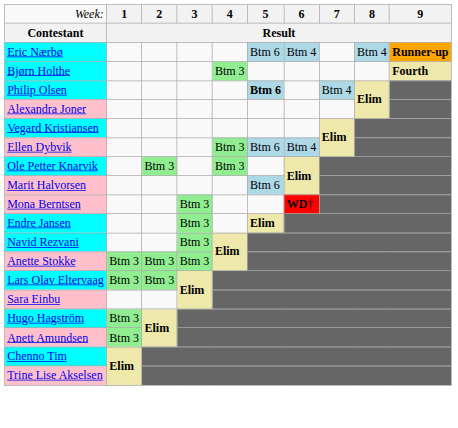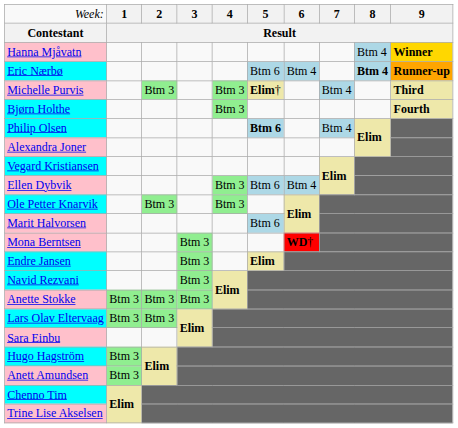 <table class="wikitable">
 <tr>
 <td align="right"><em>Week:</em></td>
 <th>1</th>
 <th>2</th>
 <th>3</th>
 <th>4</th>
 <th>5</th>
 <th>6</th>
 <th>7</th>
 <th>8</th>
 <th>9</th>
 </tr>
 <tr>
 <th>Contestant</th>
 <th colspan="9" align="center">Result</th>
 </tr>
 <tr>
+<td bgcolor="pink"><a href='#'>Hanna Mjåvatn</a></td>
+<td></td>
+<td></td>
+<td></td>
+<td></td>
+<td></td>
+<td></td>
+<td></td>
+<td bgcolor="lightblue">Btm 4</td>
+<td bgcolor="gold"><strong>Winner</strong></td>
+</tr>
+<tr>
 <td bgcolor="cyan"><a href='#'>Eric Nærbø</a></td>
 <td></td>
 <td></td>
 <td></td>
 <td></td>
 <td bgcolor="lightblue">Btm 6</td>
 <td bgcolor="lightblue">Btm 4</td>
 <td></td>
+<td bgcolor="lightblue"><strong>Btm 4</strong></td>
+<td bgcolor="orange"><strong>Runner-up</strong></td>
+</tr>
+<tr>
+<td bgcolor="pink"><a href='#'>Michelle Purvis</a></td>
+<td></td>
+<td bgcolor="lightgreen">Btm 3</td>
+<td></td>
+<td bgcolor="lightgreen">Btm 3</td>
+<td bgcolor="palegoldenrod"><strong>Elim</strong>†</td>
+<td></td>
 <td bgcolor="lightblue">Btm 4</td>
-<td bgcolor="orange"><strong>Runner-up</strong></td>
+<td></td>
+<td bgcolor="palegoldenrod"><strong>Third</strong></td>
 </tr>
 <tr>
 <td bgcolor="cyan"><a href='#'>Bjørn Holthe</a></td>
 <td></td>
 <td></td>
 <td></td>
 <td bgcolor="lightgreen">Btm 3</td>
 <td></td>
 <td></td>
 <td></td>
 <td></td>
 <td bgcolor="palegoldenrod"><strong>Fourth</strong></td>
 </tr>
 <tr>
 <td bgcolor="cyan"><a href='#'>Philip Olsen</a></td>
 <td></td>
 <td></td>
 <td></td>
 <td></td>
 <td bgcolor="lightblue"><strong>Btm 6</strong></td>
 <td></td>
 <td bgcolor="lightblue">Btm 4</td>
 <td rowspan="2" bgcolor="palegoldenrod"><strong>Elim</strong></td>
 <td bgcolor="666666"></td>
 </tr>
 <tr>
 <td bgcolor="pink"><a href='#'>Alexandra Joner</a></td>
 <td></td>
 <td></td>
 <td></td>
 <td></td>
 <td></td>
 <td></td>
 <td></td>
 <td bgcolor="666666"></td>
 </tr>
 <tr>
 <td bgcolor="cyan"><a href='#'>Vegard Kristiansen</a></td>
 <td></td>
 <td></td>
 <td></td>
 <td></td>
 <td></td>
 <td></td>
 <td rowspan="2" bgcolor="palegoldenrod"><strong>Elim</strong></td>
 <td colspan="2" bgcolor="666666"></td>
 </tr>
 <tr>
 <td bgcolor="pink"><a href='#'>Ellen Dybvik</a></td>
 <td></td>
 <td></td>
 <td></td>
 <td bgcolor="lightgreen">Btm 3</td>
 <td bgcolor="lightblue">Btm 6</td>
 <td bgcolor="lightblue">Btm 4</td>
 <td colspan="2" bgcolor="666666"></td>
 </tr>
 <tr>
 <td bgcolor="cyan"><a href='#'>Ole Petter Knarvik</a></td>
 <td></td>
 <td bgcolor="lightgreen">Btm 3</td>
 <td></td>
 <td bgcolor="lightgreen">Btm 3</td>
 <td></td>
 <td rowspan="2" bgcolor="palegoldenrod"><strong>Elim</strong></td>
 <td colspan="3" bgcolor="666666"></td>
 </tr>
 <tr>
 <td bgcolor="pink"><a href='#'>Marit Halvorsen</a></td>
 <td></td>
 <td></td>
 <td></td>
 <td></td>
 <td bgcolor="lightblue">Btm 6</td>
 <td colspan="3" bgcolor="666666"></td>
 </tr>
 <tr>
 <td bgcolor="pink"><a href='#'>Mona Berntsen</a></td>
 <td></td>
 <td></td>
 <td bgcolor="lightgreen">Btm 3</td>
 <td></td>
 <td></td>
 <td bgcolor="red"><strong>WD</strong>†</td>
 <td colspan="3" bgcolor="666666"></td>
 </tr>
 <tr>
 <td bgcolor="cyan"><a href='#'>Endre Jansen</a></td>
 <td></td>
 <td></td>
 <td bgcolor="lightgreen">Btm 3</td>
 <td></td>
 <td bgcolor="palegoldenrod"><strong>Elim</strong></td>
 <td colspan="4" bgcolor="666666"></td>
 </tr>
 <tr>
 <td bgcolor="cyan"><a href='#'>Navid Rezvani</a></td>
 <td></td>
 <td></td>
 <td bgcolor="lightgreen">Btm 3</td>
 <td rowspan="2" bgcolor="palegoldenrod"><strong>Elim</strong></td>
 <td colspan="5" bgcolor="666666"></td>
 </tr>
 <tr>
 <td bgcolor="pink"><a href='#'>Anette Stokke</a></td>
 <td bgcolor="lightgreen">Btm 3</td>
 <td bgcolor="lightgreen">Btm 3</td>
 <td bgcolor="lightgreen">Btm 3</td>
 <td colspan="5" bgcolor="666666"></td>
 </tr>
 <tr>
 <td bgcolor="cyan"><a href='#'>Lars Olav Eltervaag</a></td>
 <td bgcolor="lightgreen">Btm 3</td>
 <td bgcolor="lightgreen">Btm 3</td>
 <td rowspan="2" bgcolor="palegoldenrod"><strong>Elim</strong></td>
 <td colspan="6" bgcolor="666666"></td>
 </tr>
 <tr>
 <td bgcolor="pink"><a href='#'>Sara Einbu</a></td>
 <td></td>
 <td></td>
 <td colspan="6" bgcolor="666666"></td>
 </tr>
 <tr>
 <td bgcolor="cyan"><a href='#'>Hugo Hagström</a></td>
 <td bgcolor="lightgreen">Btm 3</td>
 <td rowspan="2" bgcolor="palegoldenrod"><strong>Elim</strong></td>
 <td colspan="7" bgcolor="666666"></td>
 </tr>
 <tr>
 <td bgcolor="pink"><a href='#'>Anett Amundsen</a></td>
 <td bgcolor="lightgreen">Btm 3</td>
 <td colspan="7" bgcolor="666666"></td>
 </tr>
 <tr>
 <td bgcolor="cyan"><a href='#'>Chenno Tim</a></td>
 <td rowspan="2" bgcolor="palegoldenrod"><strong>Elim</strong></td>
 <td colspan="8" bgcolor="666666"></td>
 </tr>
 <tr>
 <td bgcolor="pink"><a href='#'>Trine Lise Akselsen</a></td>
 <td colspan="8" bgcolor="666666"></td>
 </tr>
 </table>
